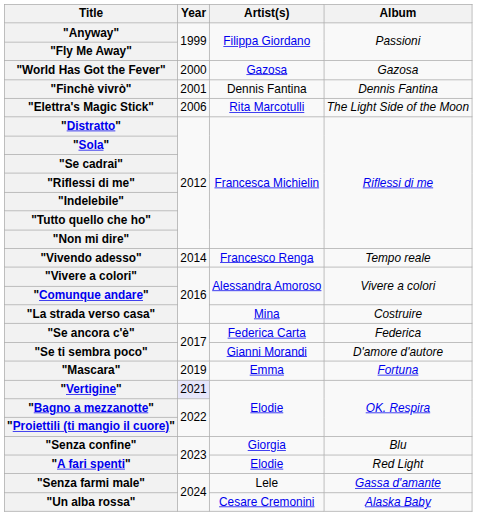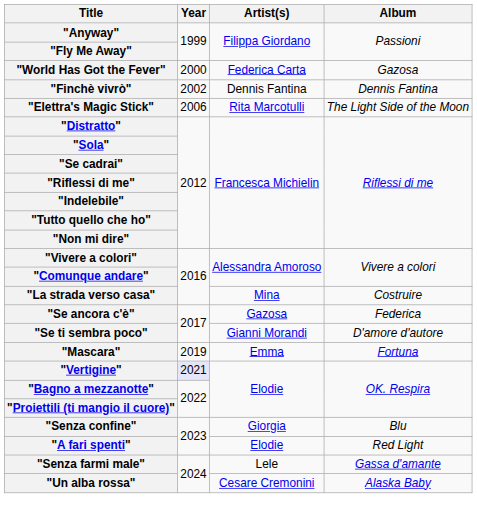 <table class="wikitable plainrowheaders" style="text-align:center;">
 <tr>
 <th scope="col">Title</th>
 <th scope="col">Year</th>
 <th scope="col">Artist(s)</th>
 <th scope="col">Album</th>
 </tr>
 <tr>
 <th scope="row">"Anyway"</th>
 <td rowspan=2>1999</td>
 <td rowspan=2><a href='#'>Filippa Giordano</a></td>
 <td rowspan=2><em>Passioni</em></td>
 </tr>
 <tr>
 <th scope="row">"Fly Me Away"</th>
 </tr>
 <tr>
 <th scope="row">"World Has Got the Fever"</th>
 <td>2000</td>
-<td><a href='#'>Gazosa</a></td>
+<td><a href='#'>Federica Carta</a></td>
 <td><em>Gazosa</em></td>
 </tr>
 <tr>
 <th scope="row">"Finchè vivrò"</th>
-<td>2001</td>
+<td>2002</td>
 <td>Dennis Fantina</td>
 <td><em>Dennis Fantina</em></td>
 </tr>
 <tr>
 <th scope="row">"Elettra's Magic Stick"</th>
 <td>2006</td>
 <td><a href='#'>Rita Marcotulli</a></td>
 <td><em>The Light Side of the Moon</em></td>
 </tr>
 <tr>
 <th scope="row">"<a href='#'>Distratto</a>"</th>
 <td rowspan=7>2012</td>
 <td rowspan=7><a href='#'>Francesca Michielin</a></td>
 <td rowspan=7><em><a href='#'>Riflessi di me</a></em></td>
 </tr>
 <tr>
 <th scope="row">"<a href='#'>Sola</a>"</th>
 </tr>
 <tr>
 <th scope="row">"Se cadrai"</th>
 </tr>
 <tr>
 <th scope="row">"Riflessi di me"</th>
 </tr>
 <tr>
 <th scope="row">"Indelebile"</th>
 </tr>
 <tr>
 <th scope="row">"Tutto quello che ho"</th>
 </tr>
 <tr>
 <th scope="row">"Non mi dire"</th>
 </tr>
 <tr>
-<th scope="row">"Vivendo adesso"</th>
-<td>2014</td>
-<td><a href='#'>Francesco Renga</a></td>
-<td><em>Tempo reale</em></td>
-</tr>
-<tr>
 <th scope="row">"Vivere a colori"</th>
 <td rowspan=3>2016</td>
 <td rowspan=2><a href='#'>Alessandra Amoroso</a></td>
 <td rowspan=2><em>Vivere a colori</em></td>
 </tr>
 <tr>
 <th scope="row">"<a href='#'>Comunque andare</a>"</th>
 </tr>
 <tr>
 <th scope="row">"La strada verso casa"</th>
 <td><a href='#'>Mina</a></td>
 <td><em>Costruire</em></td>
 </tr>
 <tr>
 <th scope="row">"Se ancora c'è"</th>
 <td rowspan=2>2017</td>
-<td><a href='#'>Federica Carta</a></td>
+<td><a href='#'>Gazosa</a></td>
 <td><em>Federica</em></td>
 </tr>
 <tr>
 <th scope="row">"Se ti sembra poco"</th>
 <td><a href='#'>Gianni Morandi</a></td>
 <td><em>D'amore d'autore</em></td>
 </tr>
 <tr>
 <th scope="row">"Mascara"</th>
 <td>2019</td>
 <td><a href='#'>Emma</a></td>
 <td><em><a href='#'>Fortuna</a></em></td>
 </tr>
 <tr>
 <th scope="row">"<a href='#'>Vertigine</a>"</th>
 <td style="background: lavender;">2021</td>
 <td rowspan=3><a href='#'>Elodie</a></td>
 <td rowspan=3><em><a href='#'>OK. Respira</a></em></td>
 </tr>
 <tr>
 <th scope="row">"<a href='#'>Bagno a mezzanotte</a>"</th>
 <td rowspan=2>2022</td>
 </tr>
 <tr>
 <th scope="row">"<a href='#'>Proiettili (ti mangio il cuore)</a>"</th>
 </tr>
 <tr>
 <th scope="row">"Senza confine"</th>
 <td rowspan=2>2023</td>
 <td><a href='#'>Giorgia</a></td>
 <td><em>Blu</em></td>
 </tr>
 <tr>
 <th scope="row">"<a href='#'>A fari spenti</a>"</th>
 <td><a href='#'>Elodie</a></td>
 <td><em>Red Light</em></td>
 </tr>
 <tr>
 <th scope="row">"Senza farmi male"</th>
 <td rowspan=2>2024</td>
 <td>Lele</td>
 <td><em><a href='#'>Gassa d'amante</a></em></td>
 </tr>
 <tr>
 <th scope="row">"Un alba rossa"</th>
 <td><a href='#'>Cesare Cremonini</a></td>
 <td><em><a href='#'>Alaska Baby</a></em></td>
 </tr>
 </table>
